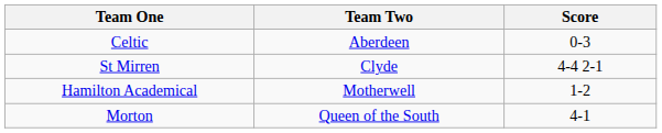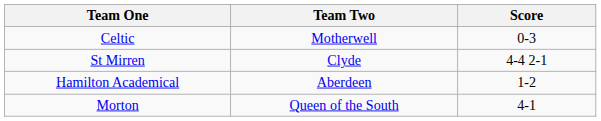 <table class="wikitable" style="text-align: center">
 <tr>
 <th width=250>Team One</th>
 <th width=250>Team Two</th>
 <th width=150>Score</th>
 </tr>
 <tr>
 <td><a href='#'>Celtic</a></td>
-<td><a href='#'>Aberdeen</a></td>
+<td><a href='#'>Motherwell</a></td>
 <td>0-3</td>
 </tr>
 <tr>
 <td><a href='#'>St Mirren</a></td>
 <td><a href='#'>Clyde</a></td>
 <td>4-4 2-1</td>
 </tr>
 <tr>
 <td><a href='#'>Hamilton Academical</a></td>
-<td><a href='#'>Motherwell</a></td>
+<td><a href='#'>Aberdeen</a></td>
 <td>1-2</td>
 </tr>
 <tr>
 <td><a href='#'>Morton</a></td>
 <td><a href='#'>Queen of the South</a></td>
 <td>4-1</td>
 </tr>
 </table>
